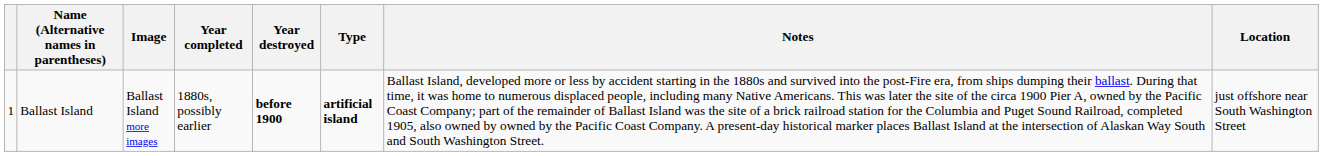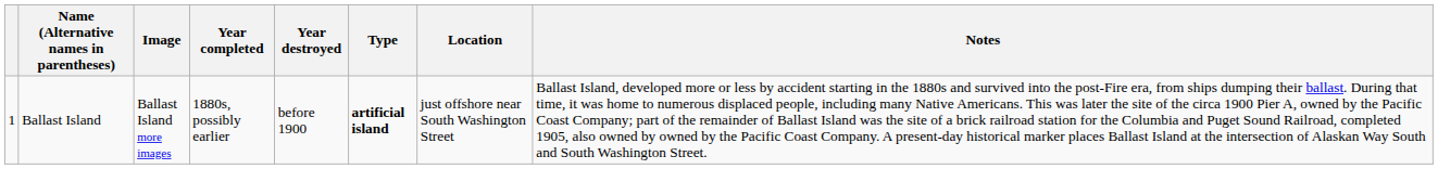 <table class="wikitable sortable" style="width:100%;">
 <tr>
 <th scope="col"></th>
 <th scope="col">Name<br>(Alternative names in parentheses)</th>
 <th scope="col" class="unsortable">Image</th>
 <th scope="col">Year completed</th>
 <th scope="col">Year destroyed</th>
 <th scope="col">Type</th>
+<th scope="col">Location</th>
 <th scope="col" class="unsortable">Notes</th>
-<th scope="col">Location</th>
 </tr>
 <tr>
 <td>1</td>
 <td>Ballast Island</td>
 <td><br>Ballast Island<small><br><a href='#'>more images</a></small></td>
 <td>1880s, possibly earlier</td>
-<td><strong>before 1900</strong></td>
+<td>before 1900</td>
 <td><strong>artificial island</strong></td>
+<td>just offshore near South Washington Street</td>
 <td>Ballast Island, developed more or less by accident starting in the 1880s and survived into the post-Fire era, from ships dumping their <a href='#'>ballast</a>. During that time, it was home to numerous displaced people, including many Native Americans. This was later the site of the circa 1900 Pier A, owned by the Pacific Coast Company; part of the remainder of Ballast Island was the site of a brick railroad station for the Columbia and Puget Sound Railroad, completed 1905, also owned by owned by the Pacific Coast Company. A present-day historical marker places Ballast Island at the intersection of Alaskan Way South and South Washington Street.</td>
-<td>just offshore near South Washington Street</td>
 </tr>
 </table>
